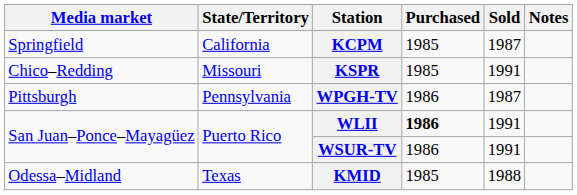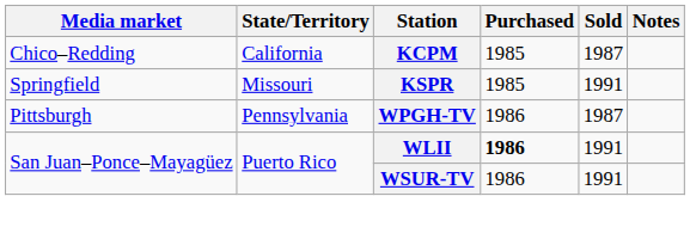 <table class="wikitable sortable">
 <tr>
 <th scope="col"><a href='#'>Media market</a></th>
 <th scope="col">State/Territory</th>
 <th scope="col">Station</th>
 <th scope="col">Purchased</th>
 <th scope="col">Sold</th>
 <th scope="col" class="unsortable">Notes</th>
 </tr>
 <tr>
-<td><a href='#'>Springfield</a></td>
+<td><a href='#'>Chico</a>–<a href='#'>Redding</a></td>
 <td><a href='#'>California</a></td>
 <th scope="row"><a href='#'>KCPM</a></th>
 <td>1985</td>
 <td>1987</td>
 <td></td>
 </tr>
 <tr>
-<td><a href='#'>Chico</a>–<a href='#'>Redding</a></td>
+<td><a href='#'>Springfield</a></td>
 <td><a href='#'>Missouri</a></td>
 <th scope="row"><a href='#'>KSPR</a></th>
 <td>1985</td>
 <td>1991</td>
 <td></td>
 </tr>
 <tr>
 <td><a href='#'>Pittsburgh</a></td>
 <td><a href='#'>Pennsylvania</a></td>
 <th scope="row"><a href='#'>WPGH-TV</a></th>
 <td>1986</td>
 <td>1987</td>
 <td></td>
 </tr>
 <tr>
 <td rowspan="2"><a href='#'>San Juan</a>–<a href='#'>Ponce</a>–<a href='#'>Mayagüez</a></td>
 <td rowspan="2"><a href='#'>Puerto Rico</a></td>
 <th scope="row"><a href='#'>WLII</a></th>
 <td><strong>1986</strong></td>
 <td>1991</td>
 <td></td>
 </tr>
 <tr>
 <th scope="row"><a href='#'>WSUR-TV</a></th>
 <td>1986</td>
 <td>1991</td>
 <td></td>
 </tr>
-<tr>
-<td><a href='#'>Odessa</a>–<a href='#'>Midland</a></td>
-<td><a href='#'>Texas</a></td>
-<th scope="row"><a href='#'>KMID</a></th>
-<td>1985</td>
-<td>1988</td>
-<td></td>
-</tr>
 </table>
